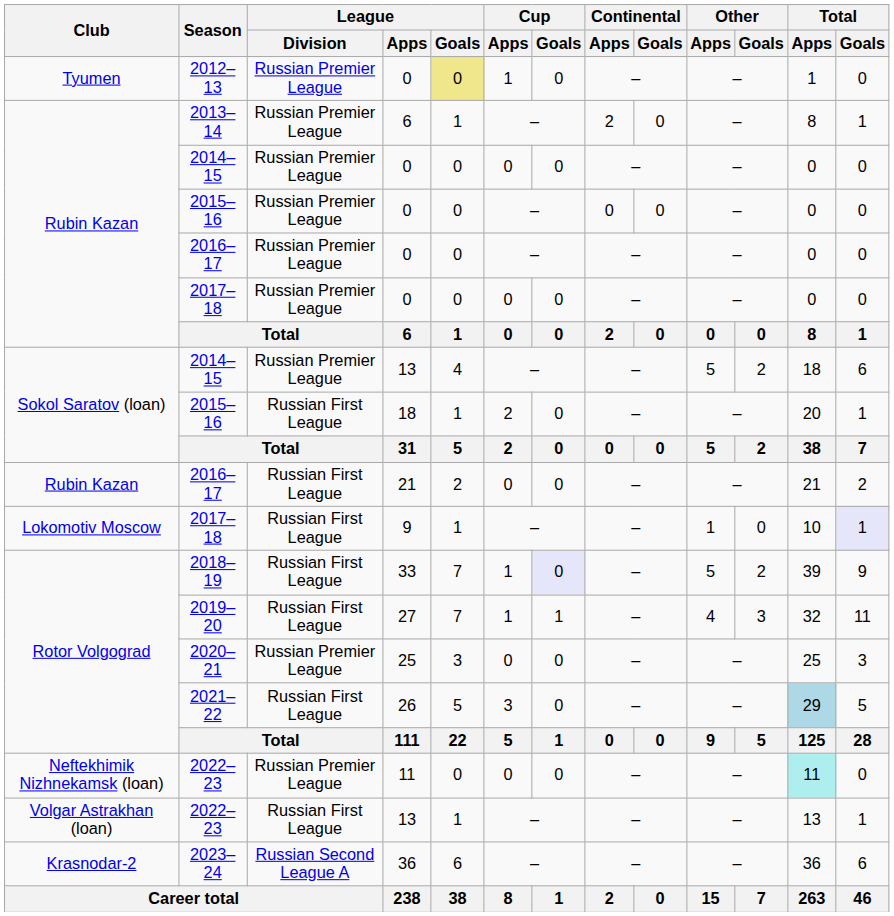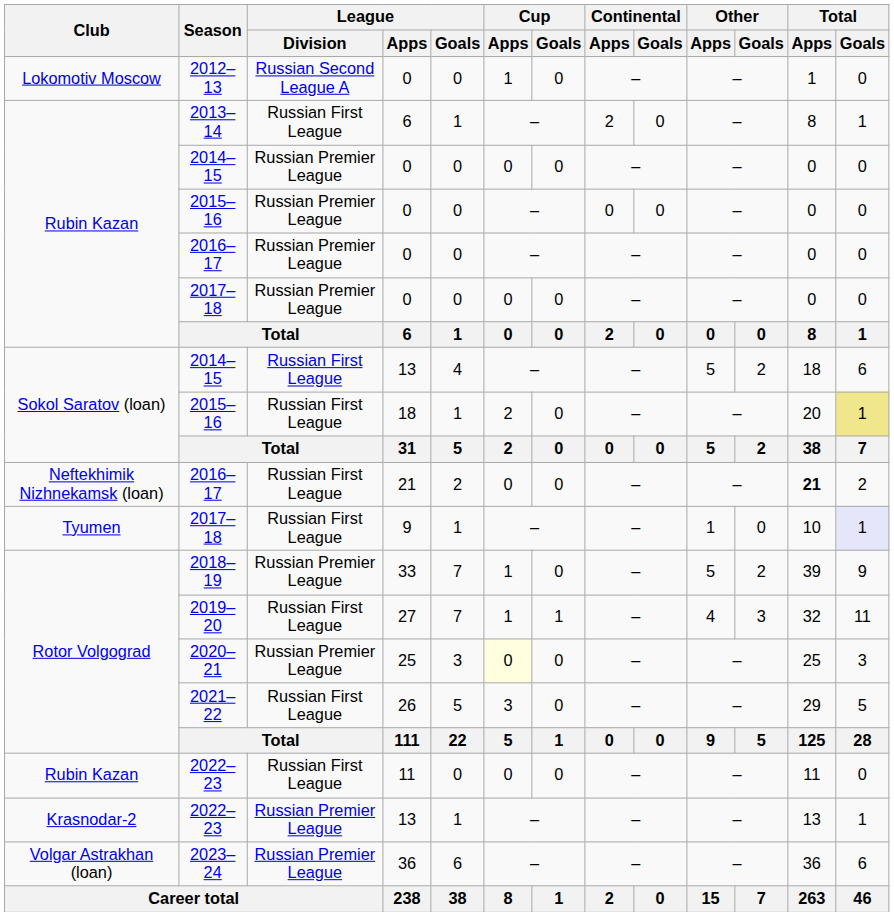 <table class="wikitable" style="text-align: center;">
 <tr>
 <th rowspan=2>Club</th>
 <th rowspan=2>Season</th>
 <th colspan=3>League</th>
 <th colspan=2>Cup</th>
 <th colspan=2>Continental</th>
 <th colspan=2>Other</th>
 <th colspan=2>Total</th>
 </tr>
 <tr>
 <th>Division</th>
 <th>Apps</th>
 <th>Goals</th>
 <th>Apps</th>
 <th>Goals</th>
 <th>Apps</th>
 <th>Goals</th>
 <th>Apps</th>
 <th>Goals</th>
 <th>Apps</th>
 <th>Goals</th>
 </tr>
 <tr>
-<td><a href='#'>Tyumen</a></td>
+<td><a href='#'>Lokomotiv Moscow</a></td>
 <td><a href='#'>2012–13</a></td>
-<td><a href='#'>Russian Premier League</a></td>
+<td><a href='#'>Russian Second League A</a></td>
 <td>0</td>
-<td style="background: khaki;">0</td>
+<td>0</td>
 <td>1</td>
 <td>0</td>
 <td colspan=2>–</td>
 <td colspan=2>–</td>
 <td>1</td>
 <td>0</td>
 </tr>
 <tr>
 <td rowspan="6"><a href='#'>Rubin Kazan</a></td>
 <td><a href='#'>2013–14</a></td>
-<td>Russian Premier League</td>
+<td>Russian First League</td>
 <td>6</td>
 <td>1</td>
 <td colspan=2>–</td>
 <td>2</td>
 <td>0</td>
 <td colspan=2>–</td>
 <td>8</td>
 <td>1</td>
 </tr>
 <tr>
 <td><a href='#'>2014–15</a></td>
 <td>Russian Premier League</td>
 <td>0</td>
 <td>0</td>
 <td>0</td>
 <td>0</td>
 <td colspan=2>–</td>
 <td colspan=2>–</td>
 <td>0</td>
 <td>0</td>
 </tr>
 <tr>
 <td><a href='#'>2015–16</a></td>
 <td>Russian Premier League</td>
 <td>0</td>
 <td>0</td>
 <td colspan=2>–</td>
 <td>0</td>
 <td>0</td>
 <td colspan=2>–</td>
 <td>0</td>
 <td>0</td>
 </tr>
 <tr>
 <td><a href='#'>2016–17</a></td>
 <td>Russian Premier League</td>
 <td>0</td>
 <td>0</td>
 <td colspan=2>–</td>
 <td colspan=2>–</td>
 <td colspan=2>–</td>
 <td>0</td>
 <td>0</td>
 </tr>
 <tr>
 <td><a href='#'>2017–18</a></td>
 <td>Russian Premier League</td>
 <td>0</td>
 <td>0</td>
 <td>0</td>
 <td>0</td>
 <td colspan=2>–</td>
 <td colspan=2>–</td>
 <td>0</td>
 <td>0</td>
 </tr>
 <tr>
 <th colspan=2>Total</th>
 <th>6</th>
 <th>1</th>
 <th>0</th>
 <th>0</th>
 <th>2</th>
 <th>0</th>
 <th>0</th>
 <th>0</th>
 <th>8</th>
 <th>1</th>
 </tr>
 <tr>
 <td rowspan="3"><a href='#'>Sokol Saratov</a> (loan)</td>
 <td><a href='#'>2014–15</a></td>
-<td>Russian Premier League</td>
+<td><a href='#'>Russian First League</a></td>
 <td>13</td>
 <td>4</td>
 <td colspan=2>–</td>
 <td colspan=2>–</td>
 <td>5</td>
 <td>2</td>
 <td>18</td>
 <td>6</td>
 </tr>
 <tr>
 <td><a href='#'>2015–16</a></td>
 <td>Russian First League</td>
 <td>18</td>
 <td>1</td>
 <td>2</td>
 <td>0</td>
 <td colspan=2>–</td>
 <td colspan=2>–</td>
 <td>20</td>
-<td>1</td>
+<td style="background: khaki;">1</td>
 </tr>
 <tr>
 <th colspan=2>Total</th>
 <th>31</th>
 <th>5</th>
 <th>2</th>
 <th>0</th>
 <th>0</th>
 <th>0</th>
 <th>5</th>
 <th>2</th>
 <th>38</th>
 <th>7</th>
 </tr>
 <tr>
-<td><a href='#'>Rubin Kazan</a></td>
+<td><a href='#'>Neftekhimik Nizhnekamsk</a> (loan)</td>
 <td><a href='#'>2016–17</a></td>
 <td>Russian First League</td>
 <td>21</td>
 <td>2</td>
 <td>0</td>
 <td>0</td>
 <td colspan=2>–</td>
 <td colspan=2>–</td>
-<td>21</td>
+<td><strong>21</strong></td>
 <td>2</td>
 </tr>
 <tr>
-<td><a href='#'>Lokomotiv Moscow</a></td>
+<td><a href='#'>Tyumen</a></td>
 <td><a href='#'>2017–18</a></td>
 <td>Russian First League</td>
 <td>9</td>
 <td>1</td>
 <td colspan=2>–</td>
 <td colspan=2>–</td>
 <td>1</td>
 <td>0</td>
 <td>10</td>
 <td style="background: lavender;">1</td>
 </tr>
 <tr>
 <td rowspan="5"><a href='#'>Rotor Volgograd</a></td>
 <td><a href='#'>2018–19</a></td>
-<td>Russian First League</td>
+<td>Russian Premier League</td>
 <td>33</td>
 <td>7</td>
 <td>1</td>
-<td style="background: lavender;">0</td>
+<td>0</td>
 <td colspan=2>–</td>
 <td>5</td>
 <td>2</td>
 <td>39</td>
 <td>9</td>
 </tr>
 <tr>
 <td><a href='#'>2019–20</a></td>
 <td>Russian First League</td>
 <td>27</td>
 <td>7</td>
 <td>1</td>
 <td>1</td>
 <td colspan=2>–</td>
 <td>4</td>
 <td>3</td>
 <td>32</td>
 <td>11</td>
 </tr>
 <tr>
 <td><a href='#'>2020–21</a></td>
 <td>Russian Premier League</td>
 <td>25</td>
 <td>3</td>
-<td>0</td>
+<td style="background: lightyellow;">0</td>
 <td>0</td>
 <td colspan=2>–</td>
 <td colspan=2>–</td>
 <td>25</td>
 <td>3</td>
 </tr>
 <tr>
 <td><a href='#'>2021–22</a></td>
 <td>Russian First League</td>
 <td>26</td>
 <td>5</td>
 <td>3</td>
 <td>0</td>
 <td colspan=2>–</td>
 <td colspan=2>–</td>
-<td style="background: lightblue;">29</td>
+<td>29</td>
 <td>5</td>
 </tr>
 <tr>
 <th colspan=2>Total</th>
 <th>111</th>
 <th>22</th>
 <th>5</th>
 <th>1</th>
 <th>0</th>
 <th>0</th>
 <th>9</th>
 <th>5</th>
 <th>125</th>
 <th>28</th>
 </tr>
 <tr>
-<td><a href='#'>Neftekhimik Nizhnekamsk</a> (loan)</td>
+<td><a href='#'>Rubin Kazan</a></td>
 <td><a href='#'>2022–23</a></td>
-<td>Russian Premier League</td>
+<td>Russian First League</td>
 <td>11</td>
 <td>0</td>
 <td>0</td>
 <td>0</td>
 <td colspan=2>–</td>
 <td colspan=2>–</td>
-<td style="background: paleturquoise;">11</td>
+<td>11</td>
 <td>0</td>
 </tr>
 <tr>
-<td><a href='#'>Volgar Astrakhan</a> (loan)</td>
+<td><a href='#'>Krasnodar-2</a></td>
 <td><a href='#'>2022–23</a></td>
-<td>Russian First League</td>
+<td><a href='#'>Russian Premier League</a></td>
 <td>13</td>
 <td>1</td>
 <td colspan=2>–</td>
 <td colspan=2>–</td>
 <td colspan=2>–</td>
 <td>13</td>
 <td>1</td>
 </tr>
 <tr>
-<td><a href='#'>Krasnodar-2</a></td>
+<td><a href='#'>Volgar Astrakhan</a> (loan)</td>
 <td><a href='#'>2023–24</a></td>
-<td><a href='#'>Russian Second League A</a></td>
+<td><a href='#'>Russian Premier League</a></td>
 <td>36</td>
 <td>6</td>
 <td colspan=2>–</td>
 <td colspan=2>–</td>
 <td colspan=2>–</td>
 <td>36</td>
 <td>6</td>
 </tr>
 <tr>
 <th colspan=3>Career total</th>
 <th>238</th>
 <th>38</th>
 <th>8</th>
 <th>1</th>
 <th>2</th>
 <th>0</th>
 <th>15</th>
 <th>7</th>
 <th>263</th>
 <th>46</th>
 </tr>
 </table>
